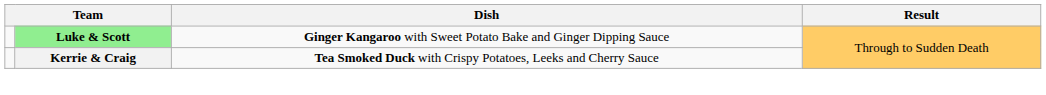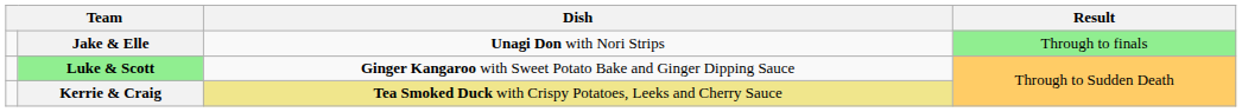 <table class="wikitable plainrowheaders" style="margin:1em auto; text-align:center; font-size:90%; width:80em;">
 <tr>
 <th colspan="2">Team</th>
 <th>Dish</th>
 <th>Result</th>
+</tr>
+<tr>
+<td></td>
+<th>Jake & Elle</th>
+<td><strong>Unagi Don</strong> with Nori Strips</td>
+<td style="background:lightgreen;">Through to finals</td>
 </tr>
 <tr>
 <td></td>
 <th style="background:lightgreen;"><strong>Luke & Scott</strong></th>
 <td><strong>Ginger Kangaroo</strong> with Sweet Potato Bake and Ginger Dipping Sauce</td>
 <td rowspan="2" style="background:#FFCC66">Through to Sudden Death</td>
 </tr>
 <tr>
 <td></td>
 <th>Kerrie & Craig</th>
-<td><strong>Tea Smoked Duck</strong> with Crispy Potatoes, Leeks and Cherry Sauce</td>
+<td style="background: khaki;"><strong>Tea Smoked Duck</strong> with Crispy Potatoes, Leeks and Cherry Sauce</td>
 </tr>
 </table>
